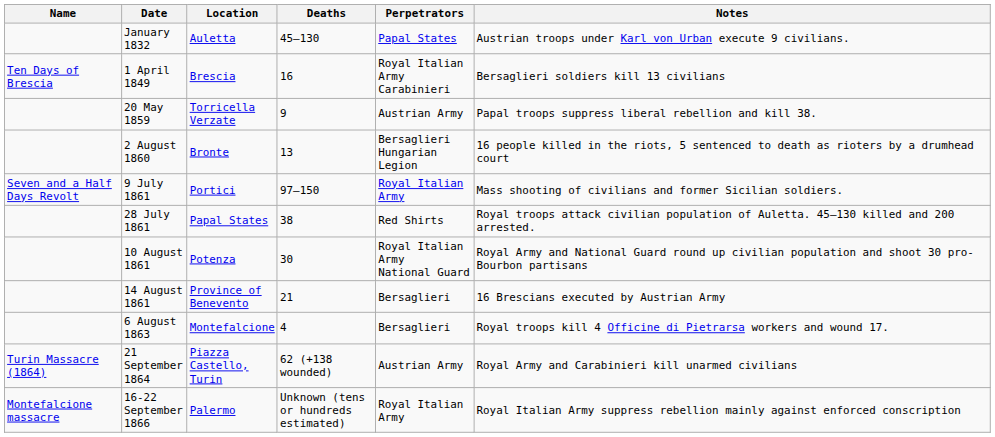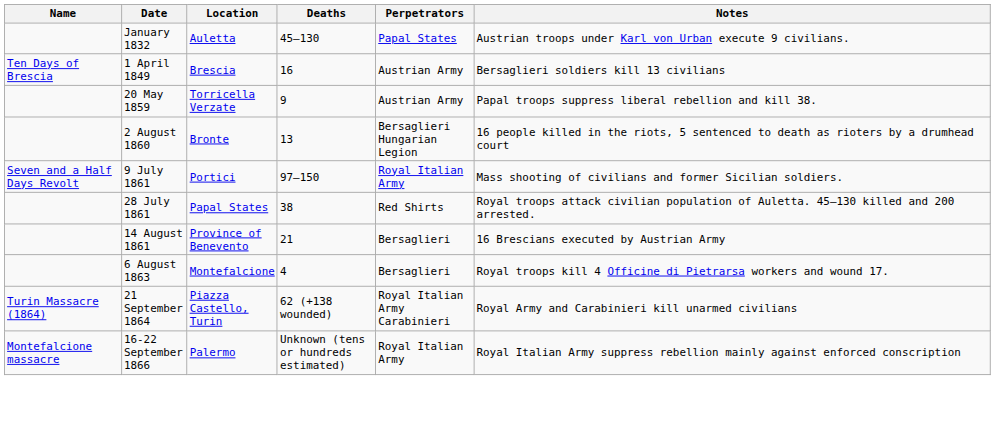 <table class="sortable wikitable" style="font-size:90%;">
 <tr>
 <th style="width:120px;">Name</th>
 <th style="width:65px;">Date</th>
 <th style="width:70px;">Location</th>
 <th style="width:100px;">Deaths</th>
 <th style="width:100px;">Perpetrators</th>
 <th class="unsortable" style="width:550px;">Notes</th>
 </tr>
 <tr>
 <td></td>
 <td>January 1832</td>
 <td><a href='#'>Auletta</a></td>
 <td>45–130</td>
 <td><a href='#'>Papal States</a></td>
 <td>Austrian troops under <a href='#'>Karl von Urban</a> execute 9 civilians.</td>
 </tr>
 <tr>
 <td><a href='#'>Ten Days of Brescia</a></td>
 <td>1 April 1849</td>
 <td><a href='#'>Brescia</a></td>
 <td>16</td>
-<td>Royal Italian Army<br>Carabinieri</td>
+<td>Austrian Army</td>
 <td>Bersaglieri soldiers kill 13 civilians</td>
 </tr>
 <tr>
 <td></td>
 <td>20 May 1859</td>
 <td><a href='#'>Torricella Verzate</a></td>
 <td>9</td>
 <td>Austrian Army</td>
 <td>Papal troops suppress liberal rebellion and kill 38.</td>
 </tr>
 <tr>
 <td></td>
 <td>2 August 1860</td>
 <td><a href='#'>Bronte</a></td>
 <td>13</td>
 <td>Bersaglieri<br>Hungarian Legion</td>
 <td>16 people killed in the riots, 5 sentenced to death as rioters by a drumhead court</td>
 </tr>
 <tr>
 <td><a href='#'>Seven and a Half Days Revolt</a></td>
 <td>9 July 1861</td>
 <td><a href='#'>Portici</a></td>
 <td>97–150</td>
 <td><a href='#'>Royal Italian Army</a></td>
 <td>Mass shooting of civilians and former Sicilian soldiers.</td>
 </tr>
 <tr>
 <td></td>
 <td>28 July 1861</td>
 <td><a href='#'>Papal States</a></td>
 <td>38</td>
 <td>Red Shirts</td>
 <td>Royal troops attack civilian population of Auletta. 45–130 killed and 200 arrested.</td>
 </tr>
 <tr>
 <td></td>
-<td>10 August 1861</td>
-<td><a href='#'>Potenza</a></td>
-<td>30</td>
-<td>Royal Italian Army<br>National Guard</td>
-<td>Royal Army and National Guard round up civilian population and shoot 30 pro-Bourbon partisans</td>
-</tr>
-<tr>
-<td></td>
 <td>14 August 1861</td>
 <td><a href='#'>Province of Benevento</a></td>
 <td>21</td>
 <td>Bersaglieri</td>
 <td>16 Brescians executed by Austrian Army</td>
 </tr>
 <tr>
 <td></td>
 <td>6 August 1863</td>
 <td><a href='#'>Montefalcione</a></td>
 <td>4</td>
 <td>Bersaglieri</td>
 <td>Royal troops kill 4 <a href='#'>Officine di Pietrarsa</a> workers and wound 17.</td>
 </tr>
 <tr>
 <td><a href='#'>Turin Massacre (1864)</a></td>
 <td>21 September 1864</td>
 <td><a href='#'>Piazza Castello, Turin</a></td>
 <td>62 (+138 wounded)</td>
-<td>Austrian Army</td>
+<td>Royal Italian Army<br>Carabinieri</td>
 <td>Royal Army and Carabinieri kill unarmed civilians</td>
 </tr>
 <tr>
 <td><a href='#'>Montefalcione massacre</a></td>
 <td>16-22 September 1866</td>
 <td><a href='#'>Palermo</a></td>
 <td>Unknown (tens or hundreds estimated)</td>
 <td>Royal Italian Army</td>
 <td>Royal Italian Army suppress rebellion mainly against enforced conscription</td>
 </tr>
 </table>
